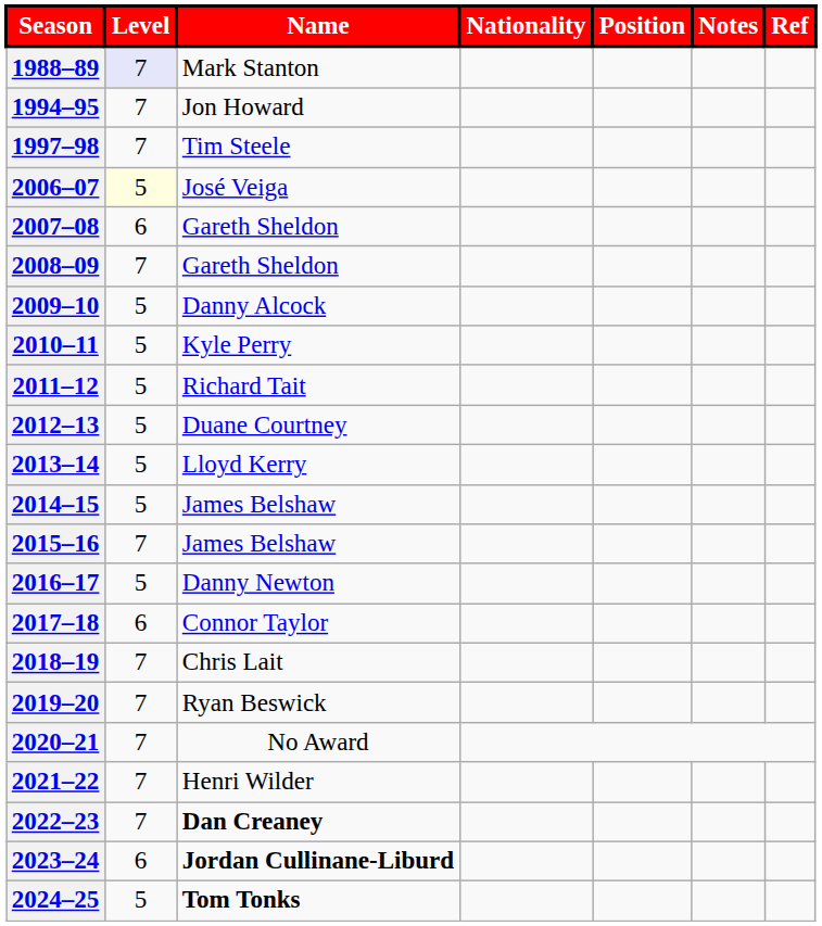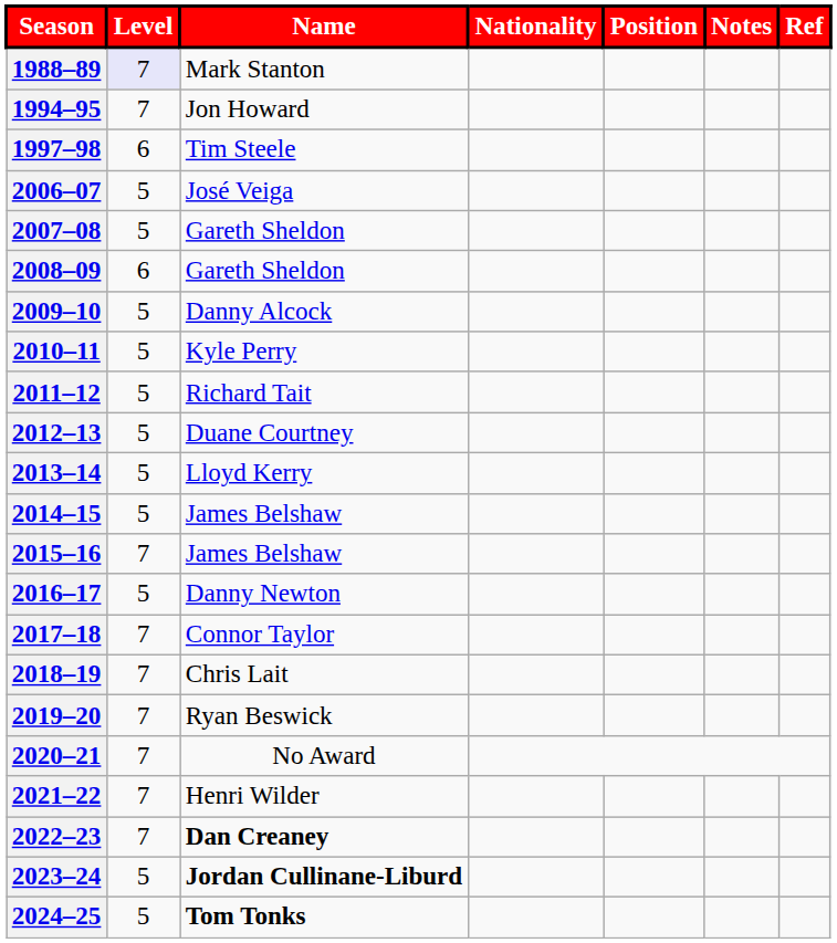 <table class="wikitable plainrowheaders sortable">
 <tr>
 <th style="background:#FF0000; color:#FFF; border:2px solid #000;" scope="col">Season</th>
 <th style="background:#FF0000; color:#FFF; border:2px solid #000;" scope="col">Level</th>
 <th style="background:#FF0000; color:#FFF; border:2px solid #000;" scope="col">Name</th>
 <th style="background:#FF0000; color:#FFF; border:2px solid #000;" scope="col">Nationality</th>
 <th style="background:#FF0000; color:#FFF; border:2px solid #000;" scope="col">Position</th>
 <th style="background:#FF0000; color:#FFF; border:2px solid #000;" scope="col">Notes</th>
 <th style="background:#FF0000; color:#FFF; border:2px solid #000;" scope="col">Ref</th>
 </tr>
 <tr>
 <th scope="row" style="text-align:center"><a href='#'>1988–89</a></th>
 <td align=center style="background: lavender;">7</td>
 <td>Mark Stanton</td>
 <td></td>
 <td></td>
 <td></td>
 <td></td>
 </tr>
 <tr>
 <th scope="row" style="text-align:center"><a href='#'>1994–95</a></th>
 <td align=center>7</td>
 <td>Jon Howard</td>
 <td></td>
 <td></td>
 <td></td>
 <td></td>
 </tr>
 <tr>
 <th scope="row" style="text-align:center"><a href='#'>1997–98</a></th>
-<td align=center>7</td>
+<td align=center>6</td>
 <td><a href='#'>Tim Steele</a></td>
 <td></td>
 <td></td>
 <td></td>
 <td></td>
 </tr>
 <tr>
 <th scope="row" style="text-align:center"><a href='#'>2006–07</a></th>
-<td align=center style="background: lightyellow;">5</td>
+<td align=center>5</td>
 <td><a href='#'>José Veiga</a></td>
 <td></td>
 <td></td>
 <td></td>
 <td></td>
 </tr>
 <tr>
 <th scope="row" style="text-align:center"><a href='#'>2007–08</a></th>
-<td align=center>6</td>
+<td align=center>5</td>
 <td><a href='#'>Gareth Sheldon</a></td>
 <td></td>
 <td></td>
 <td></td>
 <td></td>
 </tr>
 <tr>
 <th scope="row" style="text-align:center"><a href='#'>2008–09</a></th>
-<td align=center>7</td>
+<td align=center>6</td>
 <td><a href='#'>Gareth Sheldon</a></td>
 <td></td>
 <td></td>
 <td></td>
 <td></td>
 </tr>
 <tr>
 <th scope="row" style="text-align:center"><a href='#'>2009–10</a></th>
 <td align=center>5</td>
 <td><a href='#'>Danny Alcock</a></td>
 <td></td>
 <td></td>
 <td></td>
 <td></td>
 </tr>
 <tr>
 <th scope="row" style="text-align:center"><a href='#'>2010–11</a></th>
 <td align=center>5</td>
 <td><a href='#'>Kyle Perry</a></td>
 <td></td>
 <td></td>
 <td></td>
 <td></td>
 </tr>
 <tr>
 <th scope="row" style="text-align:center"><a href='#'>2011–12</a></th>
 <td align=center>5</td>
 <td><a href='#'>Richard Tait</a></td>
 <td></td>
 <td></td>
 <td></td>
 <td></td>
 </tr>
 <tr>
 <th scope="row" style="text-align:center"><a href='#'>2012–13</a></th>
 <td align=center>5</td>
 <td><a href='#'>Duane Courtney</a></td>
 <td></td>
 <td></td>
 <td></td>
 <td></td>
 </tr>
 <tr>
 <th scope="row" style="text-align:center"><a href='#'>2013–14</a></th>
 <td align=center>5</td>
 <td><a href='#'>Lloyd Kerry</a></td>
 <td></td>
 <td></td>
 <td></td>
 <td></td>
 </tr>
 <tr>
 <th scope="row" style="text-align:center"><a href='#'>2014–15</a></th>
 <td align=center>5</td>
 <td><a href='#'>James Belshaw</a></td>
 <td></td>
 <td></td>
 <td></td>
 <td></td>
 </tr>
 <tr>
 <th scope="row" style="text-align:center"><a href='#'>2015–16</a></th>
 <td align=center>7</td>
 <td><a href='#'>James Belshaw</a></td>
 <td></td>
 <td></td>
 <td></td>
 <td></td>
 </tr>
 <tr>
 <th scope="row" style="text-align:center"><a href='#'>2016–17</a></th>
 <td align=center>5</td>
 <td><a href='#'>Danny Newton</a></td>
 <td></td>
 <td></td>
 <td></td>
 <td></td>
 </tr>
 <tr>
 <th scope="row" style="text-align:center"><a href='#'>2017–18</a></th>
-<td align=center>6</td>
+<td align=center>7</td>
 <td><a href='#'>Connor Taylor</a></td>
 <td></td>
 <td></td>
 <td></td>
 <td></td>
 </tr>
 <tr>
 <th scope="row" style="text-align:center"><a href='#'>2018–19</a></th>
 <td align=center>7</td>
 <td>Chris Lait</td>
 <td></td>
 <td></td>
 <td></td>
 <td></td>
 </tr>
 <tr>
 <th scope="row" style="text-align:center"><a href='#'>2019–20</a></th>
 <td align=center>7</td>
 <td>Ryan Beswick</td>
 <td></td>
 <td></td>
 <td></td>
 <td></td>
 </tr>
 <tr>
 <th scope="row" style="text-align:center"><a href='#'>2020–21</a></th>
 <td align=center>7</td>
 <td align=center>No Award</td>
 </tr>
 <tr>
 <th scope="row" style="text-align:center"><a href='#'>2021–22</a></th>
 <td align=center>7</td>
 <td>Henri Wilder</td>
 <td></td>
 <td></td>
 <td></td>
 <td></td>
 </tr>
 <tr>
 <th scope="row" style="text-align:center"><a href='#'>2022–23</a></th>
 <td align=center>7</td>
 <td><strong>Dan Creaney</strong></td>
 <td></td>
 <td></td>
 <td></td>
 <td></td>
 </tr>
 <tr>
 <th scope="row" style="text-align:center"><a href='#'>2023–24</a></th>
-<td align=center>6</td>
+<td align=center>5</td>
 <td><strong>Jordan Cullinane-Liburd</strong></td>
 <td></td>
 <td></td>
 <td></td>
 <td></td>
 </tr>
 <tr>
 <th scope="row" style="text-align:center"><a href='#'>2024–25</a></th>
 <td align=center>5</td>
 <td><strong>Tom Tonks</strong></td>
 <td></td>
 <td></td>
 <td></td>
 <td></td>
 </tr>
 </table>
